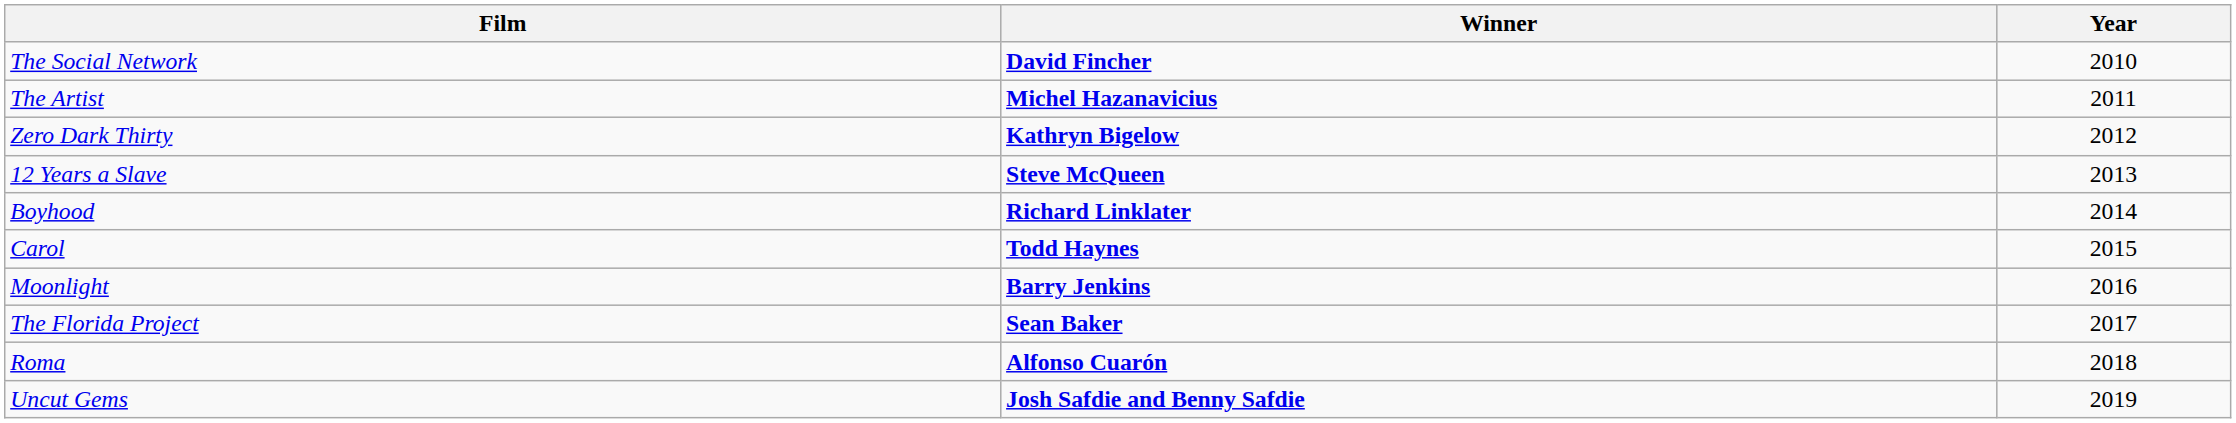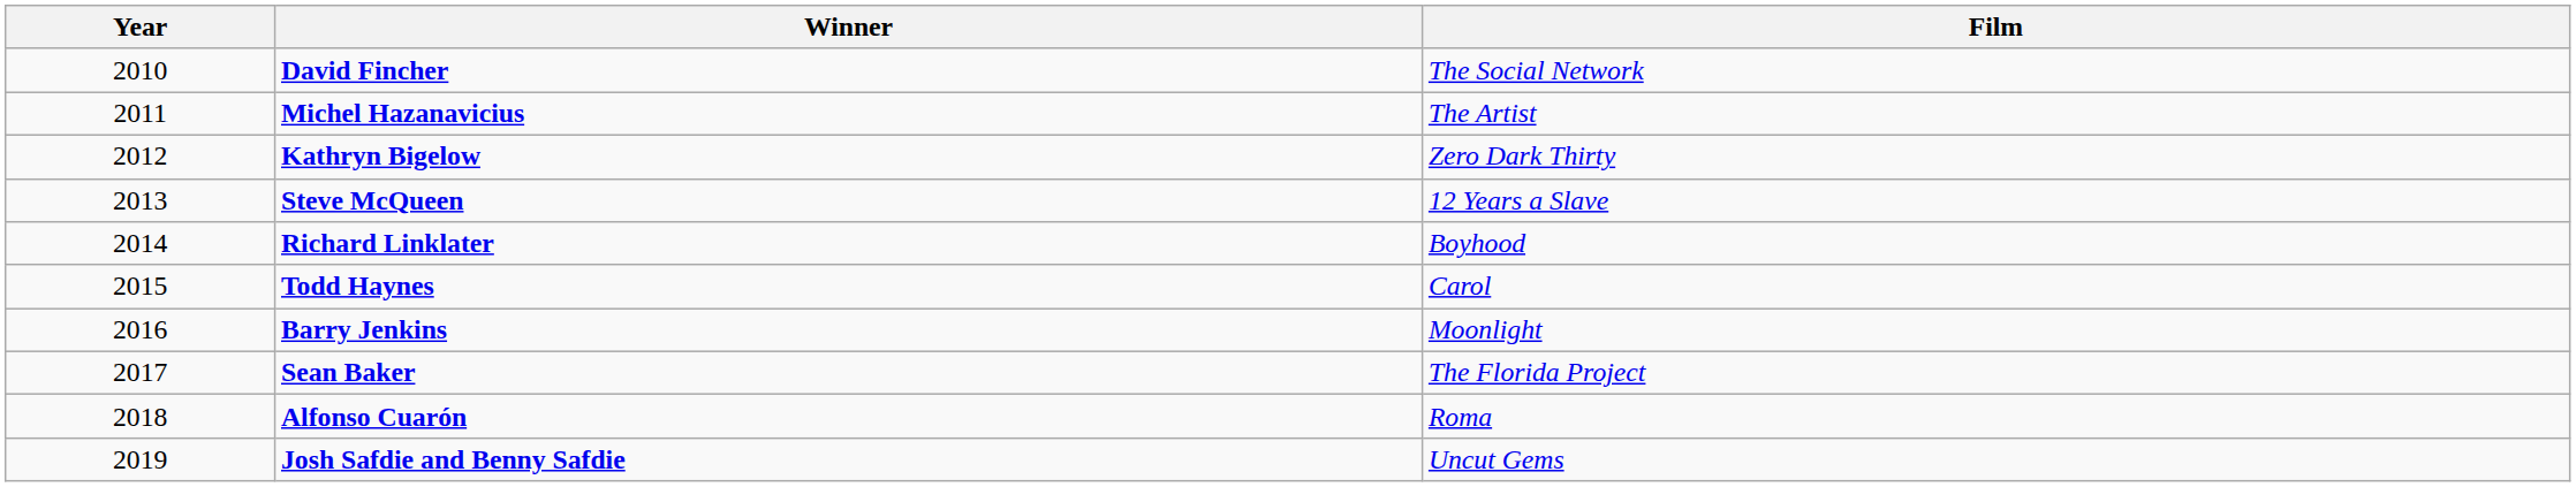 <table class="wikitable" width="95%" cellpadding="5">
 <tr>
+<th width="100"><strong>Year</strong></th>
+<th width="450"><strong>Winner</strong></th>
 <th width="450"><strong>Film</strong></th>
-<th width="450"><strong>Winner</strong></th>
-<th width="100"><strong>Year</strong></th>
 </tr>
 <tr>
+<td style="text-align:center;">2010</td>
+<td><strong><a href='#'>David Fincher</a></strong></td>
 <td><em><a href='#'>The Social Network</a></em></td>
-<td><strong><a href='#'>David Fincher</a></strong></td>
-<td style="text-align:center;">2010</td>
 </tr>
 <tr>
+<td style="text-align:center;">2011</td>
+<td><strong><a href='#'>Michel Hazanavicius</a></strong></td>
 <td><em><a href='#'>The Artist</a></em></td>
-<td><strong><a href='#'>Michel Hazanavicius</a></strong></td>
-<td style="text-align:center;">2011</td>
 </tr>
 <tr>
+<td style="text-align:center;">2012</td>
+<td><strong><a href='#'>Kathryn Bigelow</a></strong></td>
 <td><em><a href='#'>Zero Dark Thirty</a></em></td>
-<td><strong><a href='#'>Kathryn Bigelow</a></strong></td>
-<td style="text-align:center;">2012</td>
 </tr>
 <tr>
+<td style="text-align:center;">2013</td>
+<td><strong><a href='#'>Steve McQueen</a></strong></td>
 <td><em><a href='#'>12 Years a Slave</a></em></td>
-<td><strong><a href='#'>Steve McQueen</a></strong></td>
-<td style="text-align:center;">2013</td>
 </tr>
 <tr>
+<td style="text-align:center;">2014</td>
+<td><strong><a href='#'>Richard Linklater</a></strong></td>
 <td><em><a href='#'>Boyhood</a></em></td>
-<td><strong><a href='#'>Richard Linklater</a></strong></td>
-<td style="text-align:center;">2014</td>
 </tr>
 <tr>
+<td style="text-align:center;">2015</td>
+<td><strong><a href='#'>Todd Haynes</a></strong></td>
 <td><em><a href='#'>Carol</a></em></td>
-<td><strong><a href='#'>Todd Haynes</a></strong></td>
-<td style="text-align:center;">2015</td>
 </tr>
 <tr>
+<td style="text-align:center;">2016</td>
+<td><strong><a href='#'>Barry Jenkins</a></strong></td>
 <td><em><a href='#'>Moonlight</a></em></td>
-<td><strong><a href='#'>Barry Jenkins</a></strong></td>
-<td style="text-align:center;">2016</td>
 </tr>
 <tr>
+<td style="text-align:center;">2017</td>
+<td><strong><a href='#'>Sean Baker</a></strong></td>
 <td><em><a href='#'>The Florida Project</a></em></td>
-<td><strong><a href='#'>Sean Baker</a></strong></td>
-<td style="text-align:center;">2017</td>
 </tr>
 <tr>
+<td style="text-align:center;">2018</td>
+<td><strong><a href='#'>Alfonso Cuarón</a></strong></td>
 <td><em><a href='#'>Roma</a></em></td>
-<td><strong><a href='#'>Alfonso Cuarón</a></strong></td>
-<td style="text-align:center;">2018</td>
 </tr>
 <tr>
+<td style="text-align:center;">2019</td>
+<td><strong><a href='#'>Josh Safdie and Benny Safdie</a></strong></td>
 <td><em><a href='#'>Uncut Gems</a></em></td>
-<td><strong><a href='#'>Josh Safdie and Benny Safdie</a></strong></td>
-<td style="text-align:center;">2019</td>
 </tr>
 </table>
